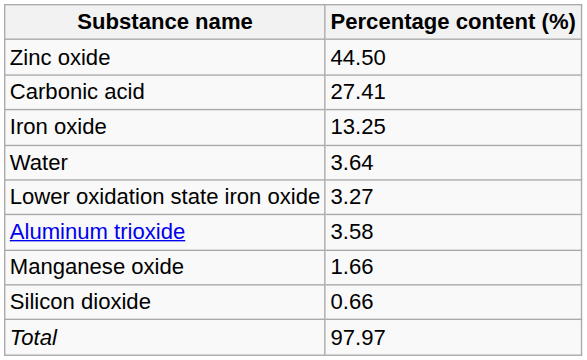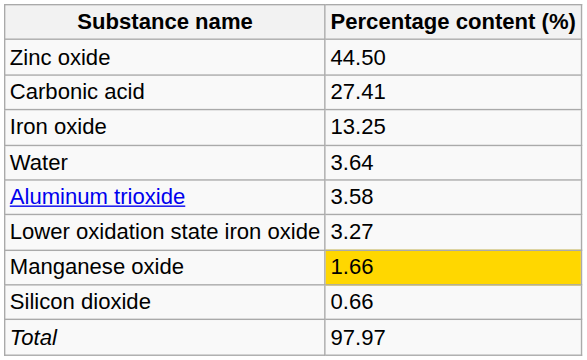 <table class="wikitable">
 <tr>
 <th>Substance name</th>
 <th>Percentage content (%)</th>
 </tr>
 <tr>
 <td>Zinc oxide</td>
 <td>44.50</td>
 </tr>
 <tr>
 <td>Carbonic acid</td>
 <td>27.41</td>
 </tr>
 <tr>
 <td>Iron oxide</td>
 <td>13.25</td>
 </tr>
 <tr>
 <td>Water</td>
 <td>3.64</td>
 </tr>
 <tr>
+<td><a href='#'>Aluminum trioxide</a></td>
+<td>3.58</td>
+</tr>
+<tr>
 <td>Lower oxidation state iron oxide</td>
 <td>3.27</td>
 </tr>
 <tr>
-<td><a href='#'>Aluminum trioxide</a></td>
-<td>3.58</td>
-</tr>
-<tr>
 <td>Manganese oxide</td>
-<td>1.66</td>
+<td style="background: gold;">1.66</td>
 </tr>
 <tr>
 <td>Silicon dioxide</td>
 <td>0.66</td>
 </tr>
 <tr>
 <td><em>Total</em></td>
 <td>97.97</td>
 </tr>
 </table>
